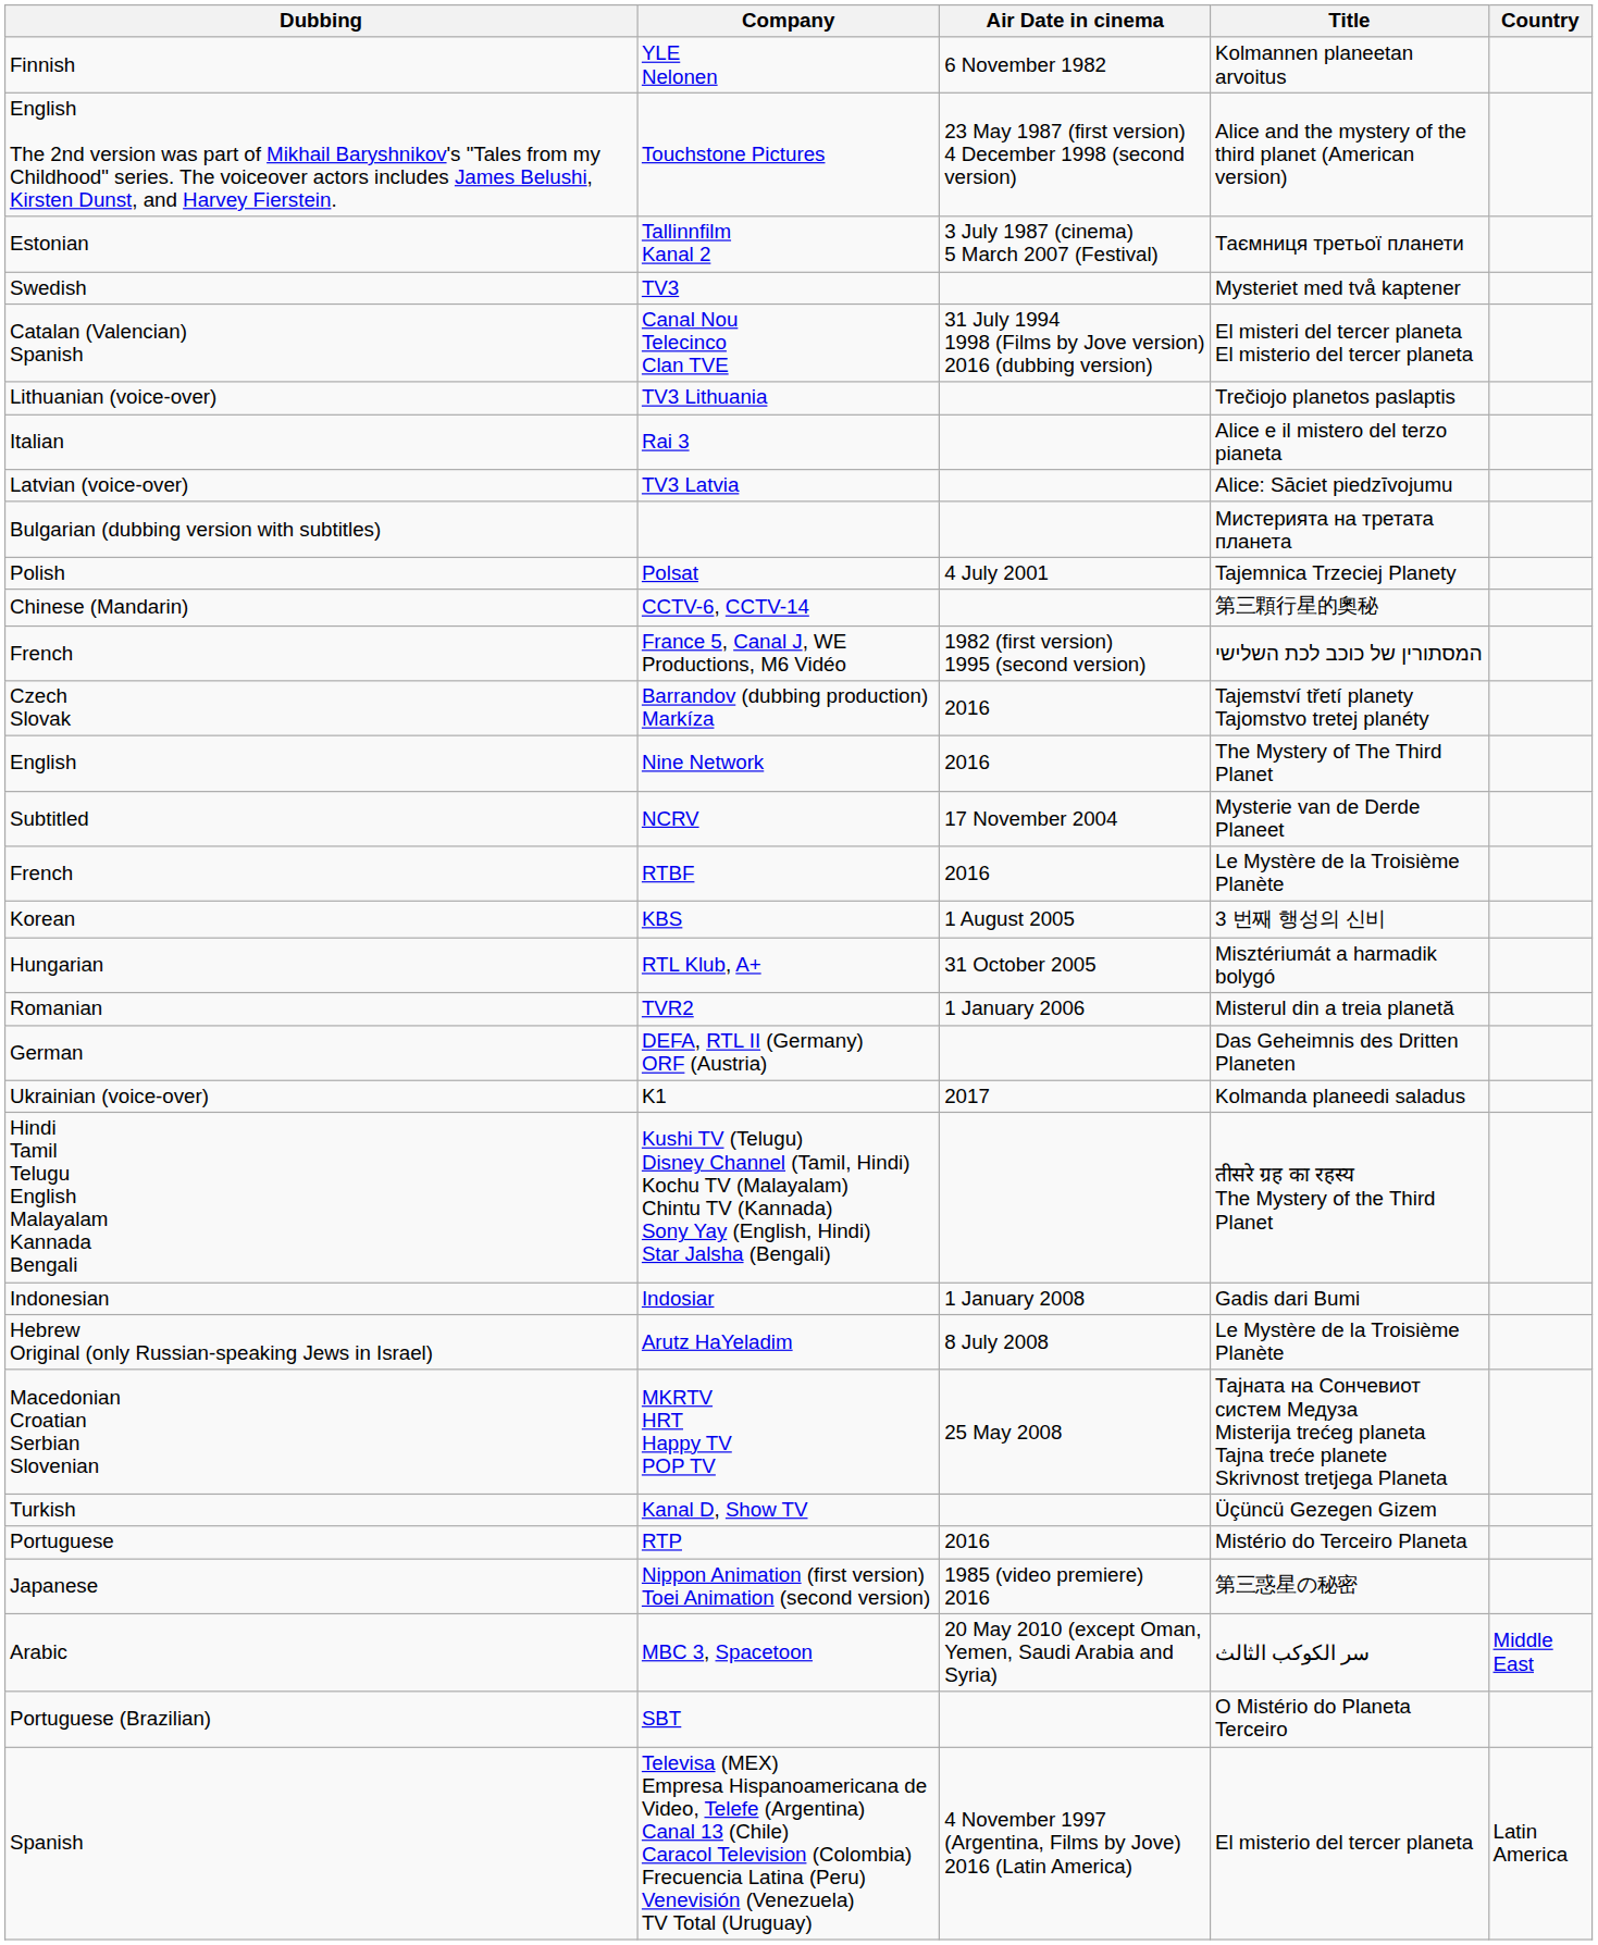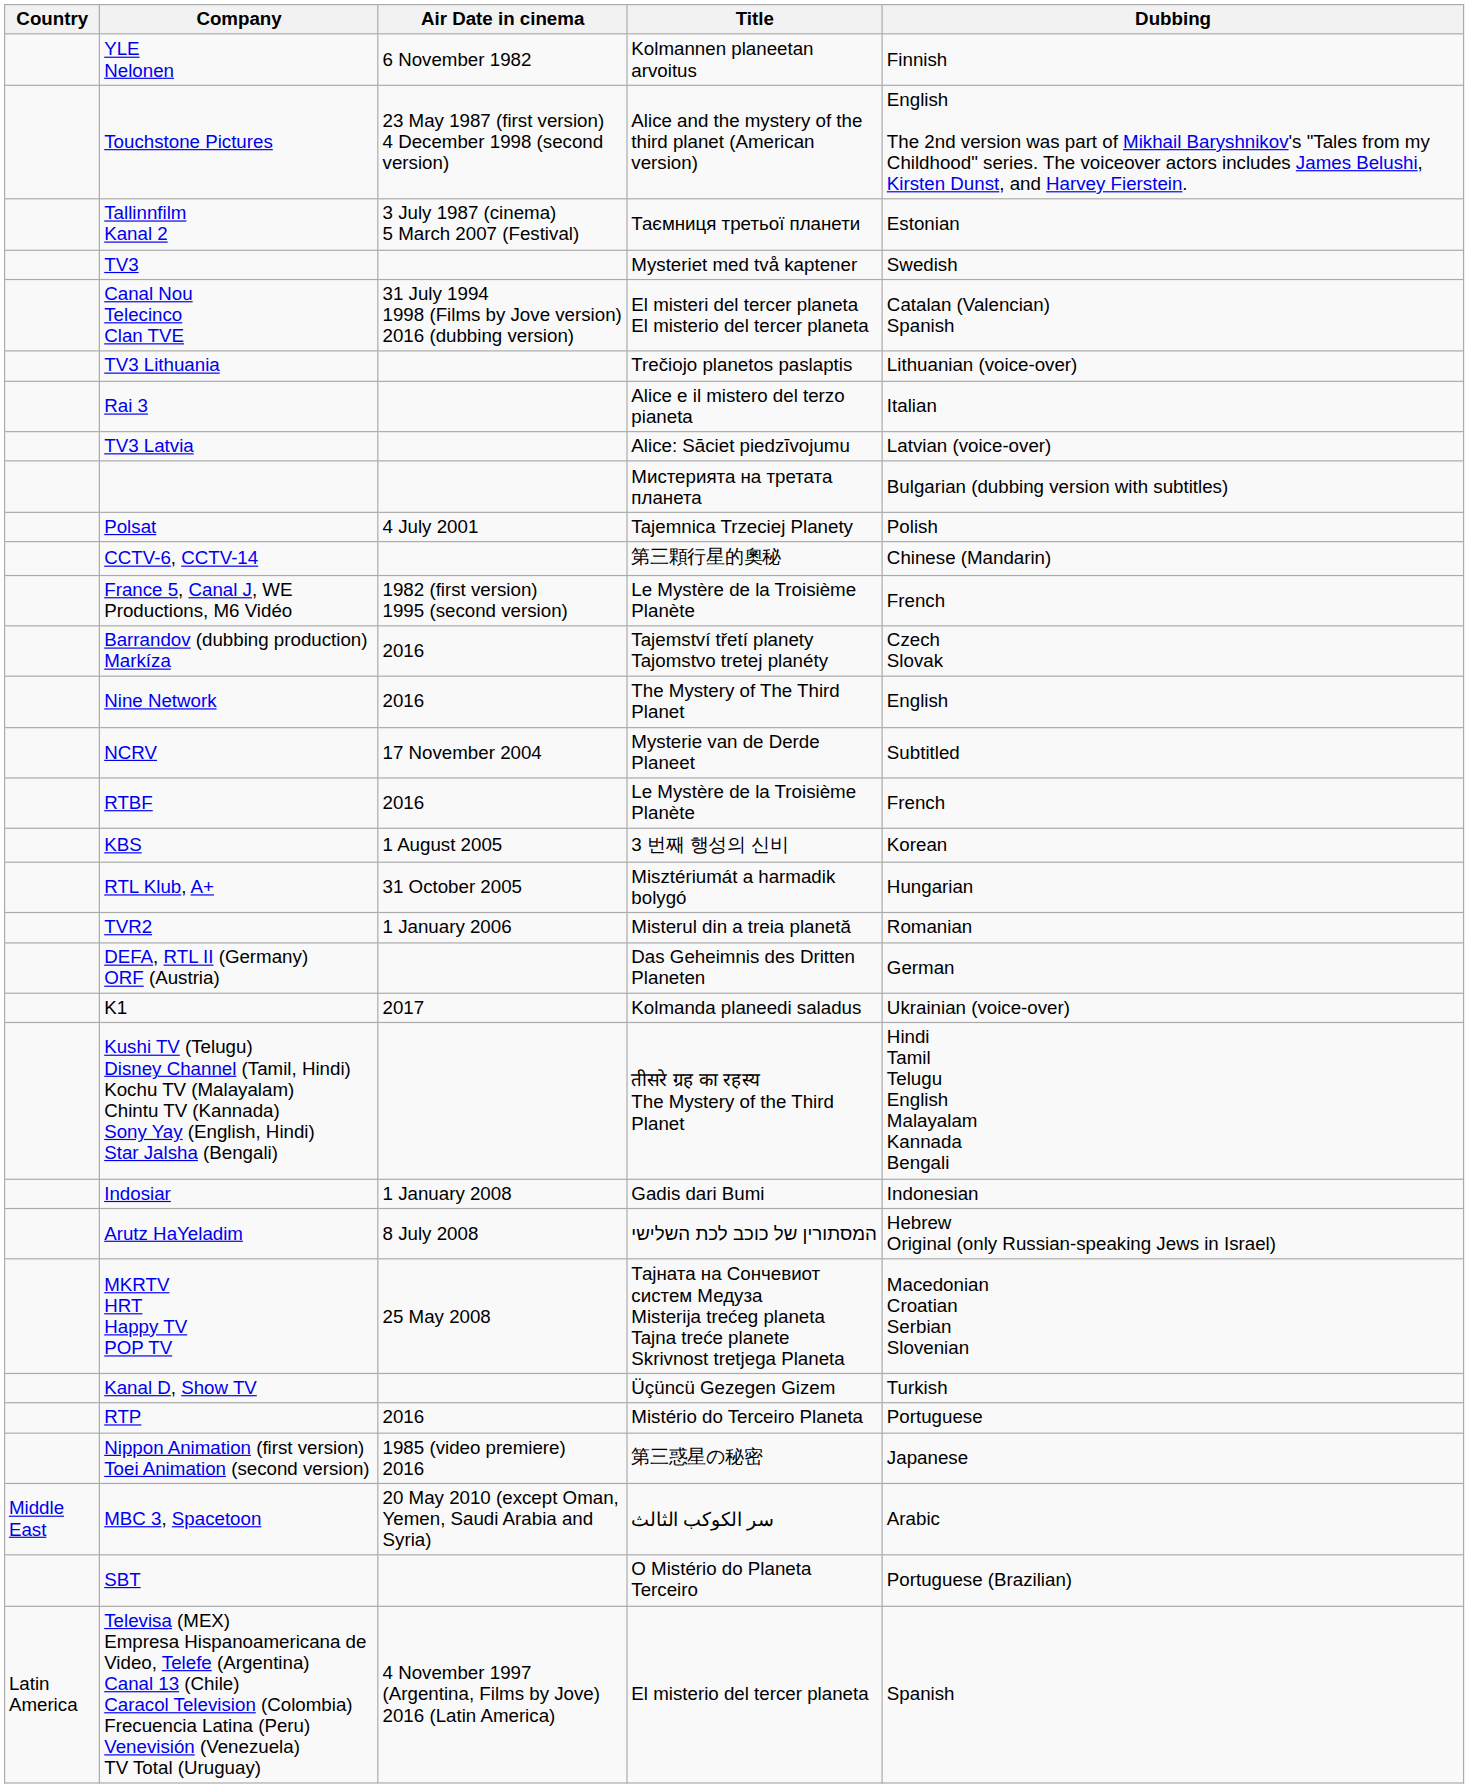 <table class="wikitable">
 <tr>
-<th>Dubbing</th>
+<th>Country</th>
 <th>Company</th>
 <th>Air Date in cinema</th>
 <th>Title</th>
-<th>Country</th>
+<th>Dubbing</th>
 </tr>
 <tr>
-<td>Finnish</td>
+<td></td>
 <td><a href='#'>YLE</a><br><a href='#'>Nelonen</a></td>
 <td>6 November 1982</td>
 <td>Kolmannen planeetan arvoitus</td>
-<td></td>
+<td>Finnish</td>
 </tr>
 <tr>
-<td>English<br><br>The 2nd version was part of <a href='#'>Mikhail Baryshnikov</a>'s "Tales from my Childhood" series. The voiceover actors includes <a href='#'>James Belushi</a>, <a href='#'>Kirsten Dunst</a>, and <a href='#'>Harvey Fierstein</a>.</td>
+<td></td>
 <td><a href='#'>Touchstone Pictures</a></td>
 <td>23 May 1987 (first version)<br>4 December 1998 (second version)</td>
 <td>Alice and the mystery of the third planet (American version)</td>
-<td></td>
+<td>English<br><br>The 2nd version was part of <a href='#'>Mikhail Baryshnikov</a>'s "Tales from my Childhood" series. The voiceover actors includes <a href='#'>James Belushi</a>, <a href='#'>Kirsten Dunst</a>, and <a href='#'>Harvey Fierstein</a>.</td>
 </tr>
 <tr>
-<td>Estonian </td>
+<td></td>
 <td><a href='#'>Tallinnfilm</a><br><a href='#'>Kanal 2</a></td>
 <td>3 July 1987 (cinema)<br>5 March 2007 (Festival)</td>
 <td>Таємниця третьої планети</td>
-<td></td>
+<td>Estonian </td>
 </tr>
 <tr>
-<td>Swedish </td>
+<td></td>
 <td><a href='#'>TV3</a></td>
 <td></td>
 <td>Mysteriet med två kaptener</td>
-<td></td>
+<td>Swedish </td>
 </tr>
 <tr>
-<td>Catalan (Valencian)<br>Spanish </td>
+<td></td>
 <td><a href='#'>Canal Nou</a><br><a href='#'>Telecinco</a><br><a href='#'>Clan TVE</a></td>
 <td>31 July 1994<br>1998 (Films by Jove version)<br>2016 (dubbing version)</td>
 <td>El misteri del tercer planeta<br>El misterio del tercer planeta</td>
-<td></td>
+<td>Catalan (Valencian)<br>Spanish </td>
 </tr>
 <tr>
-<td>Lithuanian (voice-over) </td>
+<td></td>
 <td><a href='#'>TV3 Lithuania</a></td>
 <td></td>
 <td>Trečiojo planetos paslaptis</td>
-<td></td>
+<td>Lithuanian (voice-over) </td>
 </tr>
 <tr>
-<td>Italian </td>
+<td><br></td>
 <td><a href='#'>Rai 3</a></td>
 <td></td>
 <td>Alice e il mistero del terzo pianeta</td>
-<td><br></td>
+<td>Italian </td>
 </tr>
 <tr>
-<td>Latvian (voice-over) </td>
+<td></td>
 <td><a href='#'>TV3 Latvia</a></td>
 <td></td>
 <td>Alice: Sāciet piedzīvojumu</td>
-<td></td>
+<td>Latvian (voice-over) </td>
 </tr>
 <tr>
-<td>Bulgarian (dubbing version with subtitles) </td>
+<td></td>
 <td></td>
 <td></td>
 <td>Мистерията на третата планета</td>
-<td></td>
+<td>Bulgarian (dubbing version with subtitles) </td>
 </tr>
 <tr>
-<td>Polish </td>
+<td></td>
 <td><a href='#'>Polsat</a></td>
 <td>4 July 2001</td>
 <td>Tajemnica Trzeciej Planety</td>
-<td></td>
+<td>Polish </td>
 </tr>
 <tr>
-<td>Chinese (Mandarin) </td>
+<td></td>
 <td><a href='#'>CCTV-6</a>, <a href='#'>CCTV-14</a></td>
 <td></td>
 <td>第三顆行星的奧秘</td>
-<td></td>
+<td>Chinese (Mandarin) </td>
 </tr>
 <tr>
-<td>French </td>
+<td></td>
 <td><a href='#'>France 5</a>, <a href='#'>Canal J</a>, WE Productions, M6 Vidéo</td>
 <td>1982 (first version)<br>1995 (second version)</td>
-<td>המסתורין של כוכב לכת השלישי</td>
-<td></td>
+<td>Le Mystère de la Troisième Planète</td>
+<td>French </td>
 </tr>
 <tr>
-<td>Czech<br>Slovak </td>
+<td><br></td>
 <td><a href='#'>Barrandov</a> (dubbing production)<br><a href='#'>Markíza</a></td>
 <td>2016</td>
 <td>Tajemství třetí planety<br>Tajomstvo tretej planéty</td>
-<td><br></td>
+<td>Czech<br>Slovak </td>
 </tr>
 <tr>
-<td>English </td>
+<td></td>
 <td><a href='#'>Nine Network</a></td>
 <td>2016</td>
 <td>The Mystery of The Third Planet</td>
-<td></td>
+<td>English </td>
 </tr>
 <tr>
-<td>Subtitled </td>
+<td></td>
 <td><a href='#'>NCRV</a></td>
 <td>17 November 2004</td>
 <td>Mysterie van de Derde Planeet</td>
-<td></td>
+<td>Subtitled </td>
 </tr>
 <tr>
-<td>French </td>
+<td></td>
 <td><a href='#'>RTBF</a></td>
 <td>2016</td>
 <td>Le Mystère de la Troisième Planète</td>
-<td></td>
+<td>French </td>
 </tr>
 <tr>
-<td>Korean </td>
+<td></td>
 <td><a href='#'>KBS</a></td>
 <td>1 August 2005</td>
 <td>3 번째 행성의 신비</td>
-<td></td>
+<td>Korean </td>
 </tr>
 <tr>
-<td>Hungarian </td>
+<td></td>
 <td><a href='#'>RTL Klub</a>, <a href='#'>A+</a></td>
 <td>31 October 2005</td>
 <td>Misztériumát a harmadik bolygó</td>
-<td></td>
+<td>Hungarian </td>
 </tr>
 <tr>
-<td>Romanian </td>
+<td></td>
 <td><a href='#'>TVR2</a></td>
 <td>1 January 2006</td>
 <td>Misterul din a treia planetă</td>
-<td></td>
+<td>Romanian </td>
 </tr>
 <tr>
-<td>German </td>
+<td><br></td>
 <td><a href='#'>DEFA</a>, <a href='#'>RTL II</a> (Germany)<br><a href='#'>ORF</a> (Austria)</td>
 <td></td>
 <td>Das Geheimnis des Dritten Planeten</td>
-<td><br></td>
+<td>German </td>
 </tr>
 <tr>
-<td>Ukrainian (voice-over) </td>
+<td></td>
 <td>K1</td>
 <td>2017</td>
 <td>Kolmanda planeedi saladus</td>
-<td></td>
+<td>Ukrainian (voice-over) </td>
 </tr>
 <tr>
-<td>Hindi<br>Tamil<br>Telugu<br>English<br>Malayalam<br>Kannada<br>Bengali </td>
+<td></td>
 <td><a href='#'>Kushi TV</a> (Telugu)<br><a href='#'>Disney Channel</a> (Tamil, Hindi)<br>Kochu TV (Malayalam)<br>Chintu TV (Kannada)<br><a href='#'>Sony Yay</a> (English, Hindi)<br><a href='#'>Star Jalsha</a> (Bengali)</td>
 <td></td>
 <td>तीसरे ग्रह का रहस्य<br>The Mystery of the Third Planet</td>
-<td></td>
+<td>Hindi<br>Tamil<br>Telugu<br>English<br>Malayalam<br>Kannada<br>Bengali </td>
 </tr>
 <tr>
-<td>Indonesian </td>
+<td></td>
 <td><a href='#'>Indosiar</a></td>
 <td>1 January 2008</td>
 <td>Gadis dari Bumi</td>
-<td></td>
+<td>Indonesian </td>
 </tr>
 <tr>
-<td>Hebrew<br>Original (only Russian-speaking Jews in Israel) </td>
+<td></td>
 <td><a href='#'>Arutz HaYeladim</a></td>
 <td>8 July 2008</td>
-<td>Le Mystère de la Troisième Planète</td>
-<td></td>
+<td>המסתורין של כוכב לכת השלישי</td>
+<td>Hebrew<br>Original (only Russian-speaking Jews in Israel) </td>
 </tr>
 <tr>
-<td>Macedonian<br>Croatian<br>Serbian<br>Slovenian </td>
+<td><br><br><br></td>
 <td><a href='#'>MKRTV</a><br><a href='#'>HRT</a><br><a href='#'>Happy TV</a><br><a href='#'>POP TV</a></td>
 <td>25 May 2008</td>
 <td>Тајната на Сончевиот систем Медуза<br>Misterija trećeg planeta<br>Tajna treće planete<br>Skrivnost tretjega Planeta</td>
-<td><br><br><br></td>
+<td>Macedonian<br>Croatian<br>Serbian<br>Slovenian </td>
 </tr>
 <tr>
-<td>Turkish </td>
+<td></td>
 <td><a href='#'>Kanal D</a>, <a href='#'>Show TV</a></td>
 <td></td>
 <td>Üçüncü Gezegen Gizem</td>
-<td></td>
+<td>Turkish </td>
 </tr>
 <tr>
-<td>Portuguese </td>
+<td></td>
 <td><a href='#'>RTP</a></td>
 <td>2016</td>
 <td>Mistério do Terceiro Planeta</td>
-<td></td>
+<td>Portuguese </td>
 </tr>
 <tr>
-<td>Japanese </td>
+<td></td>
 <td><a href='#'>Nippon Animation</a> (first version)<br><a href='#'>Toei Animation</a> (second version)</td>
 <td>1985 (video premiere)<br>2016</td>
 <td>第三惑星の秘密</td>
-<td></td>
+<td>Japanese </td>
 </tr>
 <tr>
-<td>Arabic </td>
+<td><a href='#'>Middle East</a></td>
 <td><a href='#'>MBC 3</a>, <a href='#'>Spacetoon</a></td>
 <td>20 May 2010 (except Oman, Yemen, Saudi Arabia and Syria)</td>
 <td>سر الكوكب الثالث</td>
-<td><a href='#'>Middle East</a></td>
+<td>Arabic </td>
 </tr>
 <tr>
-<td>Portuguese (Brazilian) </td>
+<td></td>
 <td><a href='#'>SBT</a></td>
 <td></td>
 <td>O Mistério do Planeta Terceiro</td>
-<td></td>
+<td>Portuguese (Brazilian) </td>
 </tr>
 <tr>
-<td>Spanish </td>
+<td>Latin America</td>
 <td><a href='#'>Televisa</a> (MEX)<br> Empresa Hispanoamericana de Video, <a href='#'>Telefe</a> (Argentina)<br><a href='#'>Canal 13</a> (Chile)<br><a href='#'>Caracol Television</a> (Colombia)<br>Frecuencia Latina (Peru)<br><a href='#'>Venevisión</a> (Venezuela)<br>TV Total (Uruguay)</td>
 <td>4 November 1997 (Argentina, Films by Jove)<br>2016 (Latin America)</td>
 <td>El misterio del tercer planeta</td>
-<td>Latin America</td>
+<td>Spanish </td>
 </tr>
 </table>
